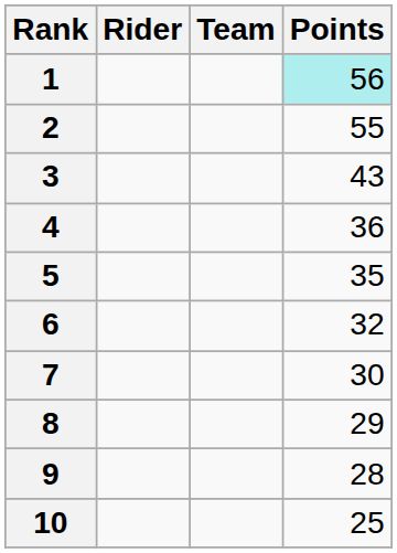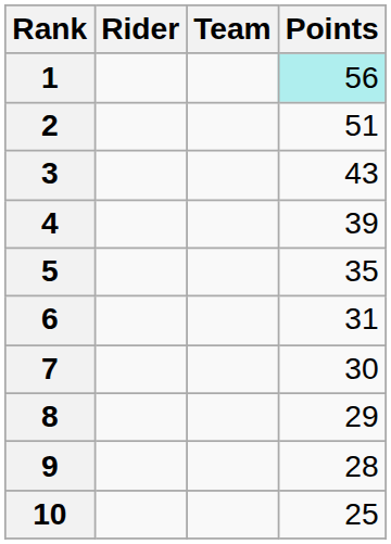 <table class="wikitable" margin-bottom:0;">
 <tr>
 <th scope="col">Rank</th>
 <th scope="col">Rider</th>
 <th scope="col">Team</th>
 <th scope="col">Points</th>
 </tr>
 <tr>
 <th scope="row">1</th>
 <td> </td>
 <td></td>
 <td align="right" style="background: paleturquoise;">56</td>
 </tr>
 <tr>
 <th scope="row">2</th>
 <td> </td>
 <td></td>
-<td align="right">55</td>
+<td align="right">51</td>
 </tr>
 <tr>
 <th scope="row">3</th>
 <td></td>
 <td></td>
 <td align="right">43</td>
 </tr>
 <tr>
 <th scope="row">4</th>
 <td></td>
 <td></td>
-<td align="right">36</td>
+<td align="right">39</td>
 </tr>
 <tr>
 <th scope="row">5</th>
 <td></td>
 <td></td>
 <td align="right">35</td>
 </tr>
 <tr>
 <th scope="row">6</th>
 <td></td>
 <td></td>
-<td align="right">32</td>
+<td align="right">31</td>
 </tr>
 <tr>
 <th scope="row">7</th>
 <td></td>
 <td></td>
 <td align="right">30</td>
 </tr>
 <tr>
 <th scope="row">8</th>
 <td></td>
 <td></td>
 <td align="right">29</td>
 </tr>
 <tr>
 <th scope="row">9</th>
 <td> </td>
 <td></td>
 <td align="right">28</td>
 </tr>
 <tr>
 <th scope="row">10</th>
 <td></td>
 <td></td>
 <td align="right">25</td>
 </tr>
 </table>
